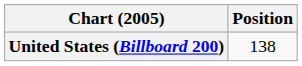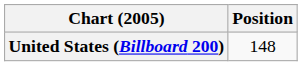 <table class="wikitable sortable plainrowheaders">
 <tr>
 <th scope="col">Chart (2005)</th>
 <th scope="col">Position</th>
 </tr>
 <tr>
 <th scope="row">United States (<a href='#'><em>Billboard</em> 200</a>)</th>
-<td style="text-align:center;">138</td>
+<td style="text-align:center;">148</td>
 </tr>
 </table>
